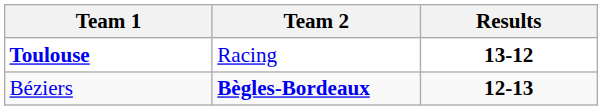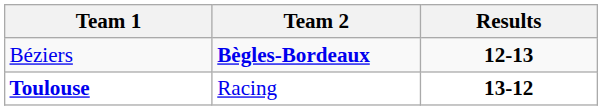 <table class="wikitable" width=450>
 <tr>
 <th>Team 1</th>
 <th>Team 2</th>
 <th>Results</th>
 </tr>
+<tr>
+<td width=150><a href='#'>Béziers</a></td>
+<td width=150><strong><a href='#'>Bègles-Bordeaux</a></strong></td>
+<td align="center"><strong>12-13</strong></td>
+</tr>
 <tr bgcolor="white">
 <td><strong><a href='#'>Toulouse</a></strong></td>
 <td><a href='#'>Racing</a></td>
 <td align="center"><strong>13-12</strong></td>
 </tr>
-<tr>
-<td width=150><a href='#'>Béziers</a></td>
-<td width=150><strong><a href='#'>Bègles-Bordeaux</a></strong></td>
-<td align="center"><strong>12-13</strong></td>
-</tr>
 </table>
